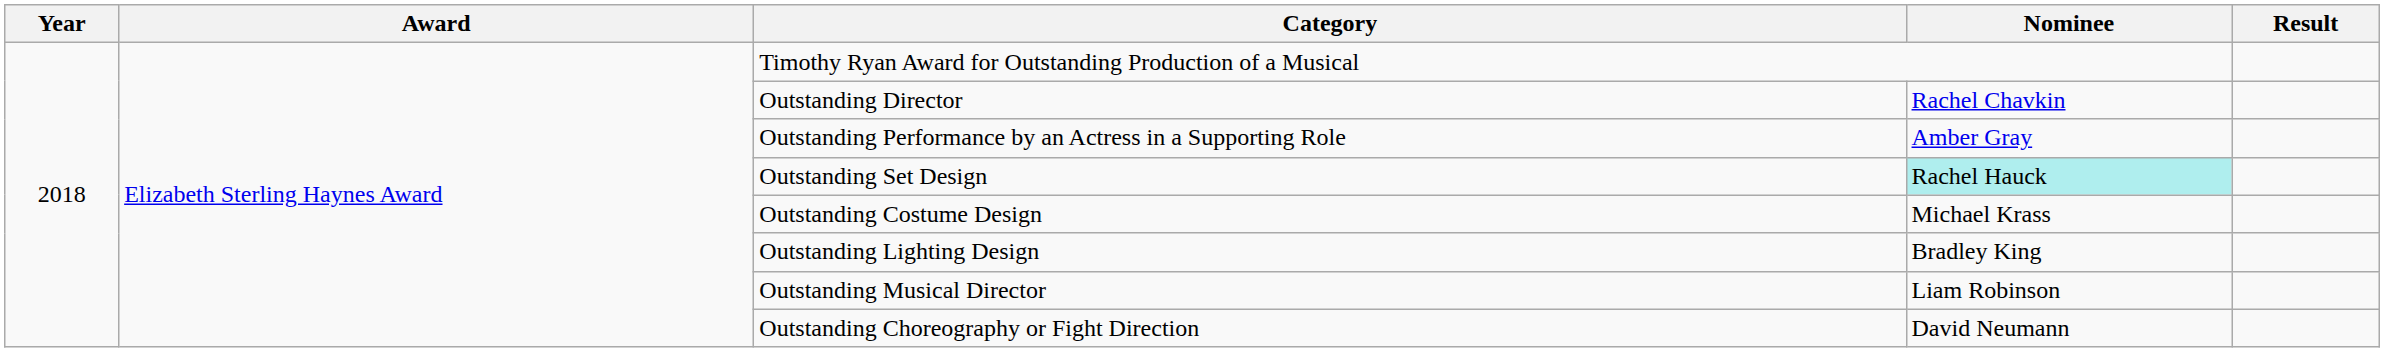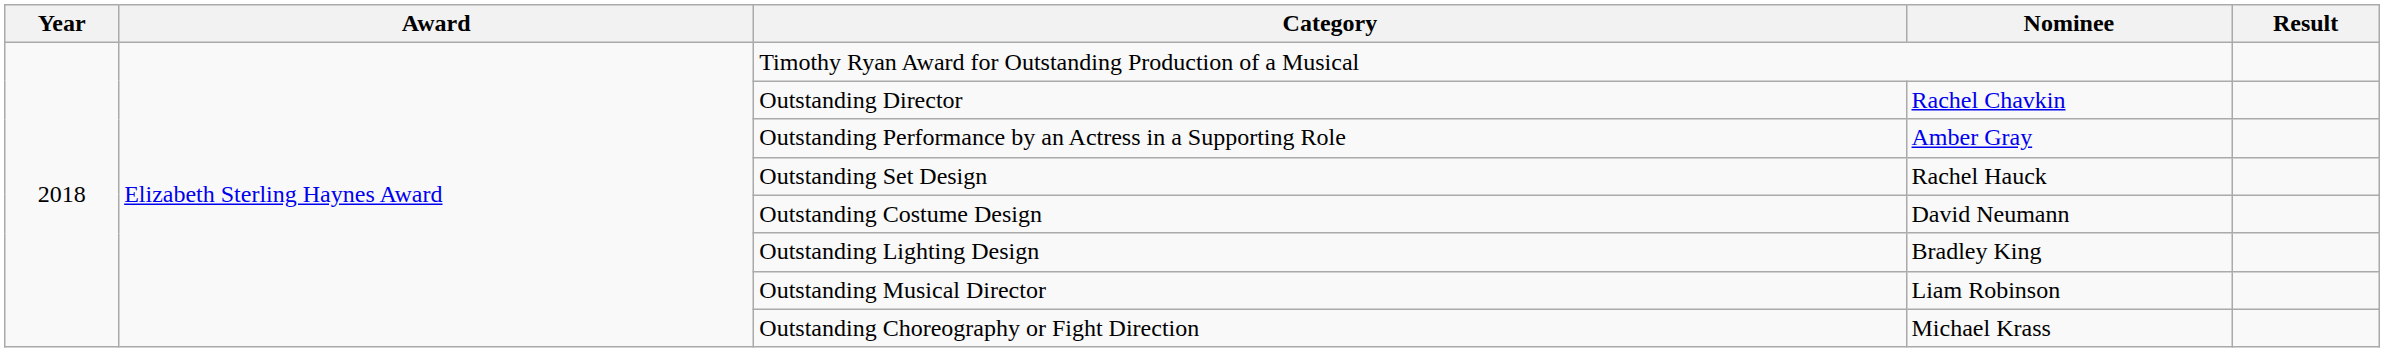 <table class="wikitable" style="width:100%;">
 <tr>
 <th>Year</th>
 <th><strong>Award</strong></th>
 <th><strong>Category</strong></th>
 <th><strong>Nominee</strong></th>
 <th><strong>Result</strong></th>
 </tr>
 <tr>
 <td rowspan="8" style="text-align:center;">2018</td>
 <td rowspan="8"><a href='#'>Elizabeth Sterling Haynes Award</a></td>
 <td colspan="2">Timothy Ryan Award for Outstanding Production of a Musical</td>
 <td></td>
 </tr>
 <tr>
 <td>Outstanding Director</td>
 <td><a href='#'>Rachel Chavkin</a></td>
 <td></td>
 </tr>
 <tr>
 <td>Outstanding Performance by an Actress in a Supporting Role</td>
 <td><a href='#'>Amber Gray</a></td>
 <td></td>
 </tr>
 <tr>
 <td>Outstanding Set Design</td>
-<td style="background: paleturquoise;">Rachel Hauck</td>
+<td>Rachel Hauck</td>
 <td></td>
 </tr>
 <tr>
 <td>Outstanding Costume Design</td>
-<td>Michael Krass</td>
+<td>David Neumann</td>
 <td></td>
 </tr>
 <tr>
 <td>Outstanding Lighting Design</td>
 <td>Bradley King</td>
 <td></td>
 </tr>
 <tr>
 <td>Outstanding Musical Director</td>
 <td>Liam Robinson</td>
 <td></td>
 </tr>
 <tr>
 <td>Outstanding Choreography or Fight Direction</td>
-<td>David Neumann</td>
+<td>Michael Krass</td>
 <td></td>
 </tr>
 </table>
